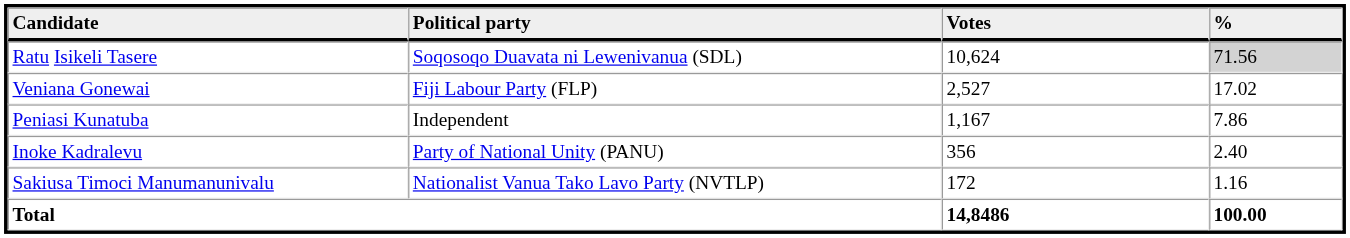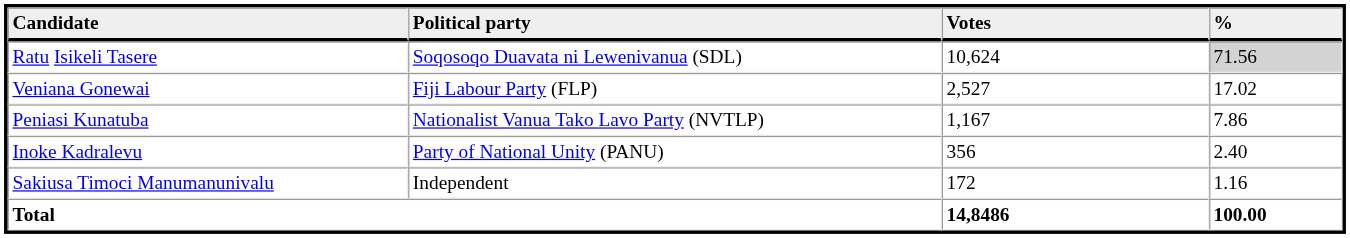 <table table width="70%" border="1" align="center" cellpadding=3 cellspacing=0 style="margin:5px; border:3px solid;">
 <tr>
 <td td width="30%" style="border-bottom:3px solid; background:#efefef;"><strong>Candidate</strong></td>
 <td td width="40%" style="border-bottom:3px solid; background:#efefef;"><strong>Political party</strong></td>
 <td td width="20%" style="border-bottom:3px solid; background:#efefef;"><strong>Votes</strong></td>
 <td td width="10%" style="border-bottom:3px solid; background:#efefef;"><strong>%</strong></td>
 </tr>
 <tr>
 <td><a href='#'>Ratu</a> <a href='#'>Isikeli Tasere</a></td>
 <td><a href='#'>Soqosoqo Duavata ni Lewenivanua</a> (SDL)</td>
 <td>10,624</td>
 <td style="background: lightgrey;">71.56</td>
 </tr>
 <tr>
 <td><a href='#'>Veniana Gonewai</a></td>
 <td><a href='#'>Fiji Labour Party</a> (FLP)</td>
 <td>2,527</td>
 <td>17.02</td>
 </tr>
 <tr>
 <td><a href='#'>Peniasi Kunatuba</a></td>
-<td>Independent</td>
+<td><a href='#'>Nationalist Vanua Tako Lavo Party</a> (NVTLP)</td>
 <td>1,167</td>
 <td>7.86</td>
 </tr>
 <tr>
 <td><a href='#'>Inoke Kadralevu</a></td>
 <td><a href='#'>Party of National Unity</a> (PANU)</td>
 <td>356</td>
 <td>2.40</td>
 </tr>
 <tr>
 <td><a href='#'>Sakiusa Timoci Manumanunivalu</a></td>
-<td><a href='#'>Nationalist Vanua Tako Lavo Party</a> (NVTLP)</td>
+<td>Independent</td>
 <td>172</td>
 <td>1.16</td>
 </tr>
 <tr>
 <td colspan=2><strong>Total</strong></td>
 <td><strong>14,8486</strong></td>
 <td><strong>100.00</strong></td>
 </tr>
 <tr>
 </tr>
 </table>
